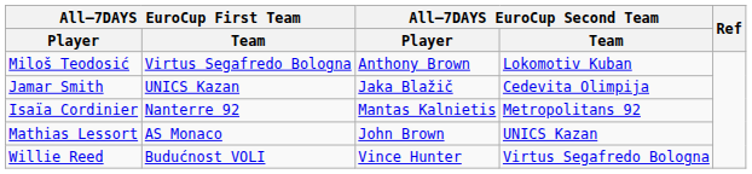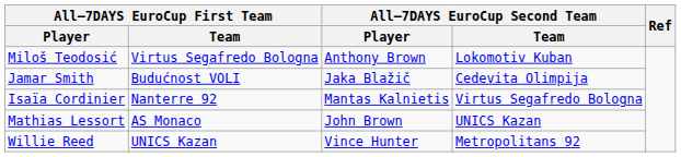 <table class="wikitable">
 <tr>
 <th colspan=2>All–7DAYS EuroCup First Team</th>
 <th colspan=2>All–7DAYS EuroCup Second Team</th>
 <th rowspan=2>Ref</th>
 </tr>
 <tr>
 <th>Player</th>
 <th>Team</th>
 <th>Player</th>
 <th>Team</th>
 </tr>
 <tr>
 <td> <a href='#'>Miloš Teodosić</a></td>
 <td> <a href='#'>Virtus Segafredo Bologna</a></td>
 <td> <a href='#'>Anthony Brown</a></td>
 <td> <a href='#'>Lokomotiv Kuban</a></td>
 <td rowspan=5 style="text-align:center"></td>
 </tr>
 <tr>
 <td> <a href='#'>Jamar Smith</a></td>
-<td> <a href='#'>UNICS Kazan</a></td>
+<td> <a href='#'>Budućnost VOLI</a></td>
 <td> <a href='#'>Jaka Blažič</a></td>
 <td> <a href='#'>Cedevita Olimpija</a></td>
 </tr>
 <tr>
 <td> <a href='#'>Isaïa Cordinier</a></td>
 <td> <a href='#'>Nanterre 92</a></td>
 <td> <a href='#'>Mantas Kalnietis</a></td>
-<td> <a href='#'>Metropolitans 92</a></td>
+<td> <a href='#'>Virtus Segafredo Bologna</a></td>
 </tr>
 <tr>
 <td> <a href='#'>Mathias Lessort</a></td>
 <td> <a href='#'>AS Monaco</a></td>
 <td> <a href='#'>John Brown</a></td>
 <td> <a href='#'>UNICS Kazan</a></td>
 </tr>
 <tr>
 <td> <a href='#'>Willie Reed</a></td>
-<td> <a href='#'>Budućnost VOLI</a></td>
+<td> <a href='#'>UNICS Kazan</a></td>
 <td> <a href='#'>Vince Hunter</a></td>
-<td> <a href='#'>Virtus Segafredo Bologna</a></td>
+<td> <a href='#'>Metropolitans 92</a></td>
 </tr>
 </table>
